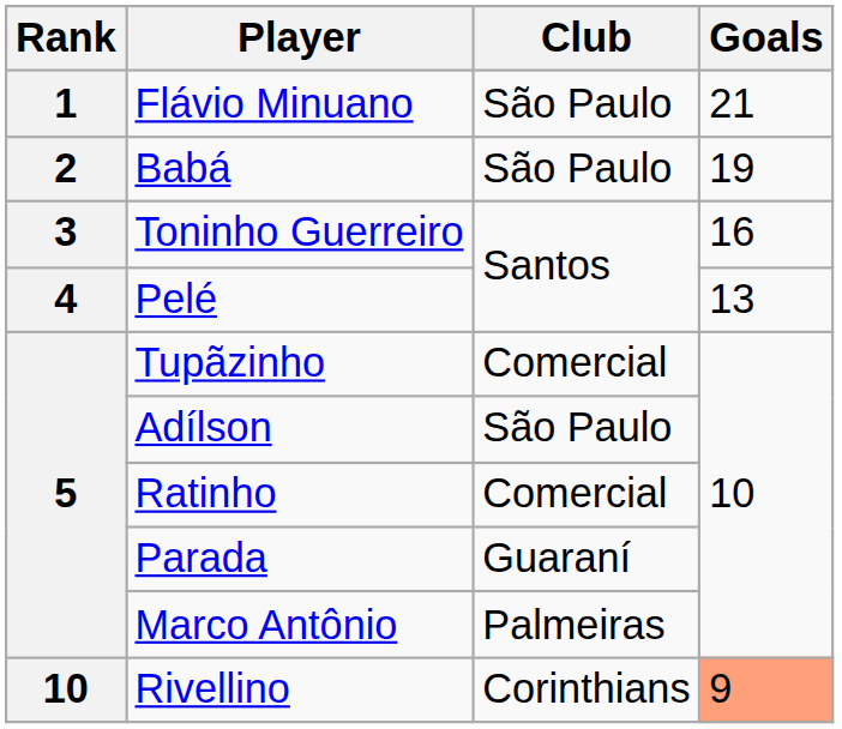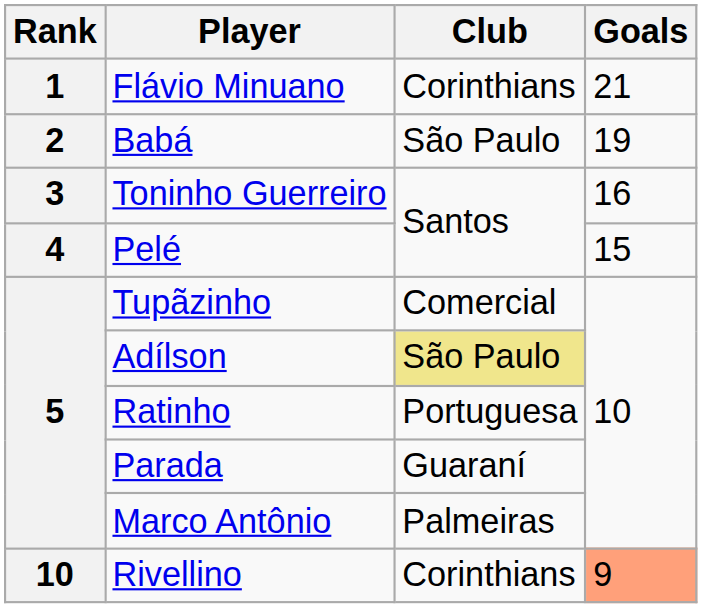 <table class="wikitable">
 <tr>
 <th>Rank</th>
 <th>Player</th>
 <th>Club</th>
 <th>Goals</th>
 </tr>
 <tr>
 <th>1</th>
 <td><a href='#'>Flávio Minuano</a></td>
-<td>São Paulo</td>
+<td>Corinthians</td>
 <td>21</td>
 </tr>
 <tr>
 <th>2</th>
 <td><a href='#'>Babá</a></td>
 <td>São Paulo</td>
 <td>19</td>
 </tr>
 <tr>
 <th>3</th>
 <td><a href='#'>Toninho Guerreiro</a></td>
 <td rowspan="2">Santos</td>
 <td>16</td>
 </tr>
 <tr>
 <th>4</th>
 <td><a href='#'>Pelé</a></td>
-<td>13</td>
+<td>15</td>
 </tr>
 <tr>
 <th rowspan="5">5</th>
 <td><a href='#'>Tupãzinho</a></td>
 <td>Comercial</td>
 <td rowspan="5">10</td>
 </tr>
 <tr>
 <td><a href='#'>Adílson</a></td>
-<td>São Paulo</td>
+<td style="background: khaki;">São Paulo</td>
 </tr>
 <tr>
 <td><a href='#'>Ratinho</a></td>
-<td>Comercial</td>
+<td>Portuguesa</td>
 </tr>
 <tr>
 <td><a href='#'>Parada</a></td>
 <td>Guaraní</td>
 </tr>
 <tr>
 <td><a href='#'>Marco Antônio</a></td>
 <td>Palmeiras</td>
 </tr>
 <tr>
 <th>10</th>
 <td><a href='#'>Rivellino</a></td>
 <td>Corinthians</td>
 <td style="background: lightsalmon;">9</td>
 </tr>
 </table>
